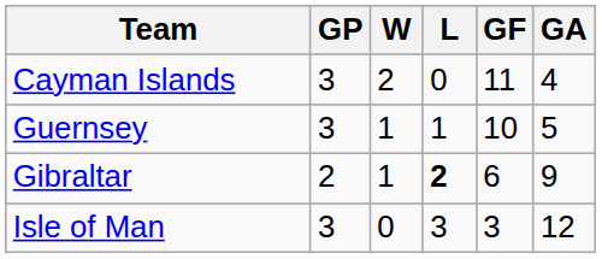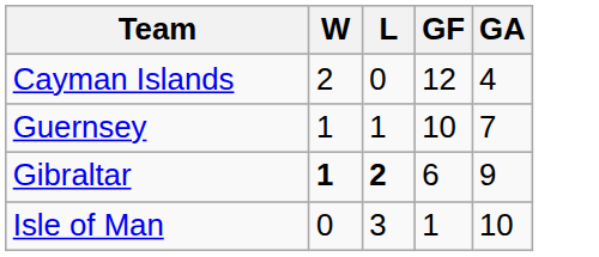 <table class="wikitable">
 <tr>
 <th width=150>Team</th>
-<th width=20>GP</th>
 <th width=20>W</th>
 <th width=20>L</th>
 <th width=20>GF</th>
 <th width=20>GA</th>
 </tr>
 <tr>
 <td align="left"> <a href='#'>Cayman Islands</a></td>
-<td>3</td>
 <td>2</td>
 <td>0</td>
-<td>11</td>
+<td>12</td>
 <td>4</td>
 </tr>
 <tr>
 <td align="left"> <a href='#'>Guernsey</a></td>
-<td>3</td>
 <td>1</td>
 <td>1</td>
 <td>10</td>
-<td>5</td>
+<td>7</td>
 </tr>
 <tr>
 <td align="left"> <a href='#'>Gibraltar</a></td>
-<td>2</td>
-<td>1</td>
+<td><strong>1</strong></td>
 <td><strong>2</strong></td>
 <td>6</td>
 <td>9</td>
 </tr>
 <tr>
 <td align="left"> <a href='#'>Isle of Man</a></td>
-<td>3</td>
 <td>0</td>
 <td>3</td>
-<td>3</td>
-<td>12</td>
+<td>1</td>
+<td>10</td>
 </tr>
 </table>
